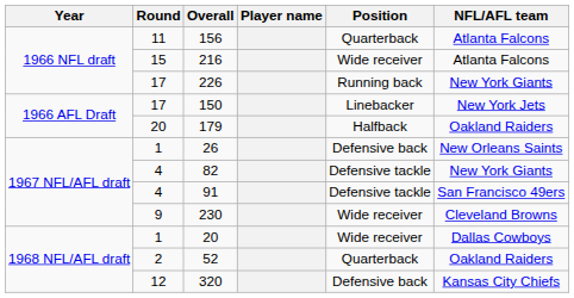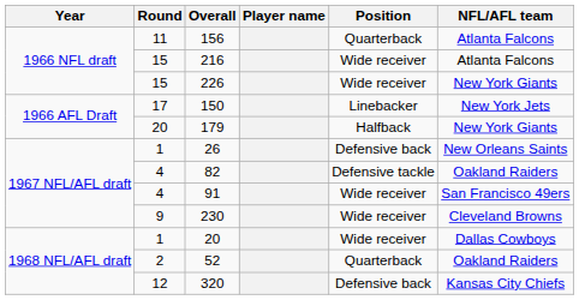 <table class="wikitable sortable" style="text-align:center">
 <tr>
 <th scope="col">Year</th>
 <th scope="col">Round</th>
 <th scope="col">Overall</th>
 <th scope="col">Player name</th>
 <th scope="col">Position</th>
 <th scope="col">NFL/AFL team</th>
 </tr>
 <tr>
 <td rowspan=3><a href='#'>1966 NFL draft</a><br></td>
 <td>11</td>
 <td>156</td>
 <th></th>
 <td>Quarterback</td>
 <td><a href='#'>Atlanta Falcons</a></td>
 </tr>
 <tr>
 <td>15</td>
 <td>216</td>
 <th></th>
 <td>Wide receiver</td>
 <td>Atlanta Falcons</td>
 </tr>
 <tr>
-<td>17</td>
+<td>15</td>
 <td>226</td>
 <th></th>
-<td>Running back</td>
+<td>Wide receiver</td>
 <td><a href='#'>New York Giants</a></td>
 </tr>
 <tr>
 <td rowspan=2><a href='#'>1966 AFL Draft</a><br></td>
 <td>17</td>
 <td>150</td>
 <th scope="row"></th>
 <td>Linebacker</td>
 <td><a href='#'>New York Jets</a></td>
 </tr>
 <tr>
 <td>20</td>
 <td>179</td>
 <th scope="row"></th>
 <td>Halfback</td>
-<td><a href='#'>Oakland Raiders</a></td>
+<td><a href='#'>New York Giants</a></td>
 </tr>
 <tr>
 <td rowspan=4><a href='#'>1967 NFL/AFL draft</a><br></td>
 <td>1</td>
 <td>26</td>
 <th></th>
 <td>Defensive back</td>
 <td><a href='#'>New Orleans Saints</a></td>
 </tr>
 <tr>
 <td>4</td>
 <td>82</td>
 <th></th>
 <td>Defensive tackle</td>
-<td><a href='#'>New York Giants</a></td>
+<td><a href='#'>Oakland Raiders</a></td>
 </tr>
 <tr>
 <td>4</td>
 <td>91</td>
 <th></th>
-<td>Defensive tackle</td>
+<td>Wide receiver</td>
 <td><a href='#'>San Francisco 49ers</a></td>
 </tr>
 <tr>
 <td>9</td>
 <td>230</td>
 <th></th>
 <td>Wide receiver</td>
 <td><a href='#'>Cleveland Browns</a></td>
 </tr>
 <tr>
 <td rowspan=3><a href='#'>1968 NFL/AFL draft</a><br></td>
 <td>1</td>
 <td>20</td>
 <th></th>
 <td>Wide receiver</td>
 <td><a href='#'>Dallas Cowboys</a></td>
 </tr>
 <tr>
 <td>2</td>
 <td>52</td>
 <th></th>
 <td>Quarterback</td>
 <td><a href='#'>Oakland Raiders</a></td>
 </tr>
 <tr>
 <td>12</td>
 <td>320</td>
 <th></th>
 <td>Defensive back</td>
 <td><a href='#'>Kansas City Chiefs</a></td>
 </tr>
 </table>
